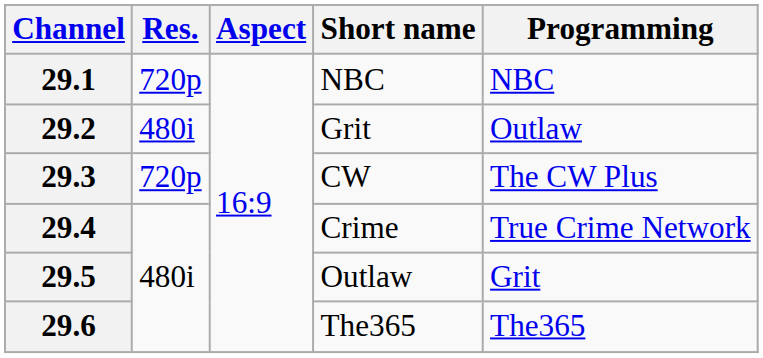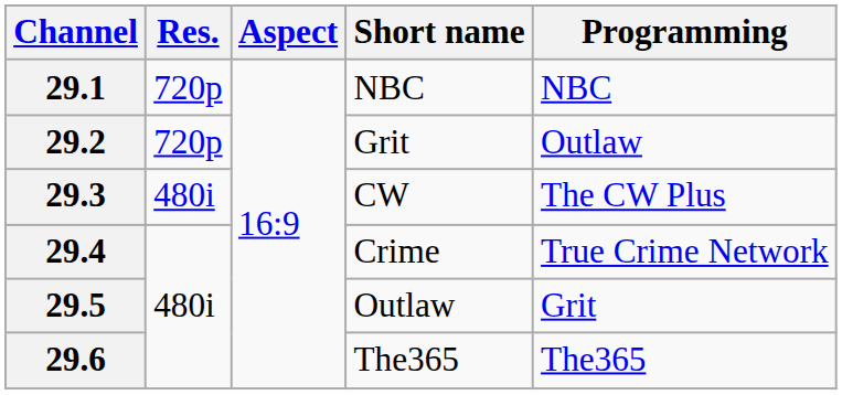 <table class="wikitable">
 <tr>
 <th scope = "col"><a href='#'>Channel</a></th>
 <th scope = "col"><a href='#'>Res.</a></th>
 <th scope = "col"><a href='#'>Aspect</a></th>
 <th scope = "col">Short name</th>
 <th scope = "col">Programming</th>
 </tr>
 <tr>
 <th scope = "row">29.1</th>
 <td><a href='#'>720p</a></td>
 <td rowspan=6><a href='#'>16:9</a></td>
 <td>NBC</td>
 <td><a href='#'>NBC</a></td>
 </tr>
 <tr>
 <th scope = "row">29.2</th>
-<td><a href='#'>480i</a></td>
+<td><a href='#'>720p</a></td>
 <td>Grit</td>
 <td><a href='#'>Outlaw</a></td>
 </tr>
 <tr>
 <th scope = "row">29.3</th>
-<td><a href='#'>720p</a></td>
+<td><a href='#'>480i</a></td>
 <td>CW</td>
 <td><a href='#'>The CW Plus</a></td>
 </tr>
 <tr>
 <th scope = "row">29.4</th>
 <td rowspan=3>480i</td>
 <td>Crime</td>
 <td><a href='#'>True Crime Network</a></td>
 </tr>
 <tr>
 <th scope = "row">29.5</th>
 <td>Outlaw</td>
 <td><a href='#'>Grit</a></td>
 </tr>
 <tr>
 <th scope = "row">29.6</th>
 <td>The365</td>
 <td><a href='#'>The365</a></td>
 </tr>
 </table>
